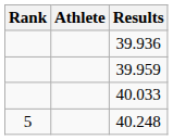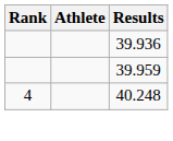 <table class="wikitable sortable" style="text-align:center">
 <tr>
 <th>Rank</th>
 <th>Athlete</th>
 <th>Results</th>
 </tr>
 <tr>
 <td></td>
 <td align="left"></td>
 <td>39.936</td>
 </tr>
 <tr>
 <td></td>
 <td align="left"></td>
 <td>39.959</td>
 </tr>
 <tr>
-<td></td>
-<td align="left"></td>
-<td>40.033</td>
-</tr>
-<tr>
-<td>5</td>
+<td>4</td>
 <td align="left"></td>
 <td>40.248</td>
 </tr>
 </table>
